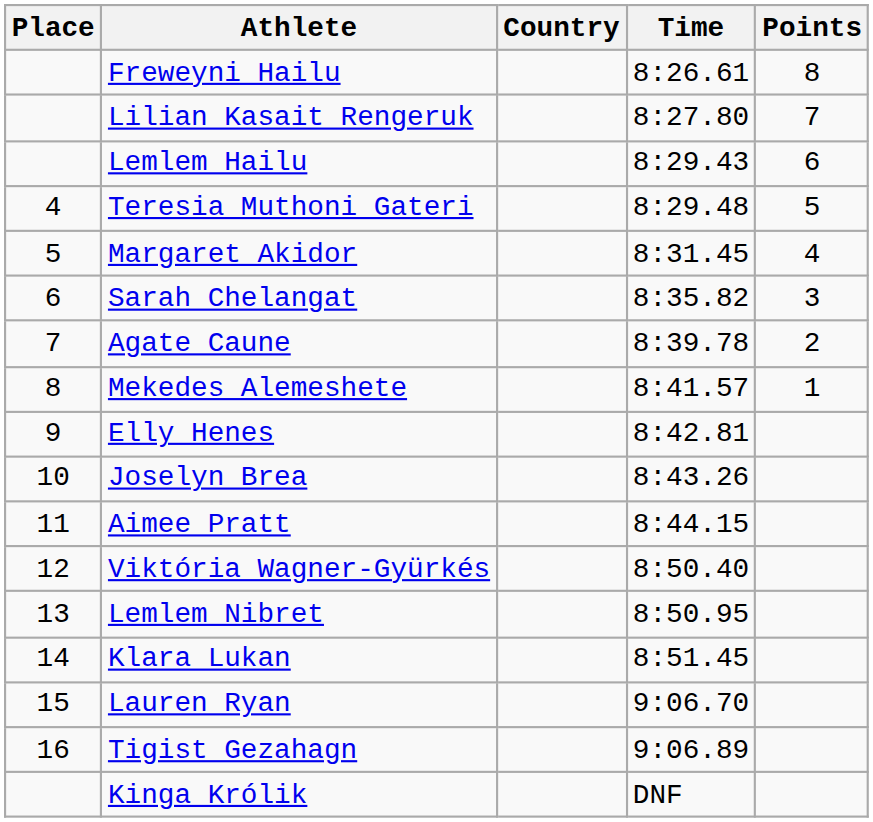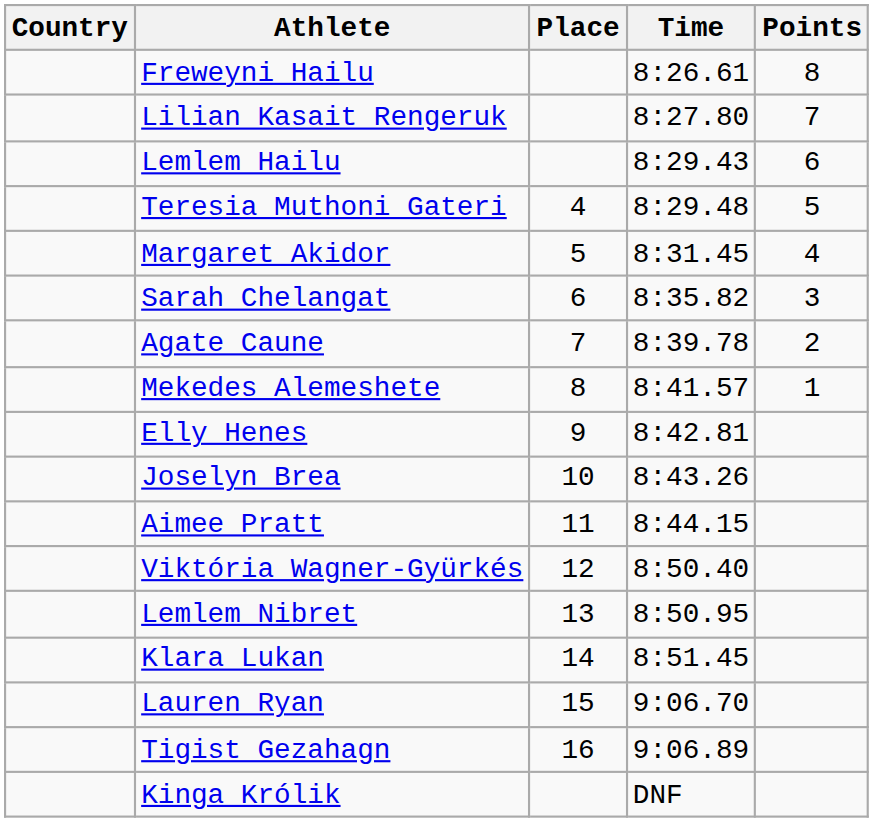 <table class="wikitable">
 <tr>
+<th>Country</th>
+<th>Athlete</th>
 <th>Place</th>
-<th>Athlete</th>
-<th>Country</th>
 <th>Time</th>
 <th>Points</th>
 </tr>
 <tr>
+<td></td>
+<td><a href='#'>Freweyni Hailu</a></td>
 <td align=center></td>
-<td><a href='#'>Freweyni Hailu</a></td>
-<td></td>
 <td>8:26.61</td>
 <td align=center>8</td>
 </tr>
 <tr>
+<td></td>
+<td><a href='#'>Lilian Kasait Rengeruk</a></td>
 <td align=center></td>
-<td><a href='#'>Lilian Kasait Rengeruk</a></td>
-<td></td>
 <td>8:27.80</td>
 <td align=center>7</td>
 </tr>
 <tr>
+<td></td>
+<td><a href='#'>Lemlem Hailu</a></td>
 <td align=center></td>
-<td><a href='#'>Lemlem Hailu</a></td>
-<td></td>
 <td>8:29.43</td>
 <td align=center>6</td>
 </tr>
 <tr>
+<td></td>
+<td><a href='#'>Teresia Muthoni Gateri</a></td>
 <td align=center>4</td>
-<td><a href='#'>Teresia Muthoni Gateri</a></td>
-<td></td>
 <td>8:29.48</td>
 <td align=center>5</td>
 </tr>
 <tr>
+<td></td>
+<td><a href='#'>Margaret Akidor</a></td>
 <td align=center>5</td>
-<td><a href='#'>Margaret Akidor</a></td>
-<td></td>
 <td>8:31.45</td>
 <td align=center>4</td>
 </tr>
 <tr>
+<td></td>
+<td><a href='#'>Sarah Chelangat</a></td>
 <td align=center>6</td>
-<td><a href='#'>Sarah Chelangat</a></td>
-<td></td>
 <td>8:35.82</td>
 <td align=center>3</td>
 </tr>
 <tr>
+<td></td>
+<td><a href='#'>Agate Caune</a></td>
 <td align=center>7</td>
-<td><a href='#'>Agate Caune</a></td>
-<td></td>
 <td>8:39.78</td>
 <td align=center>2</td>
 </tr>
 <tr>
+<td></td>
+<td><a href='#'>Mekedes Alemeshete</a></td>
 <td align=center>8</td>
-<td><a href='#'>Mekedes Alemeshete</a></td>
-<td></td>
 <td>8:41.57</td>
 <td align=center>1</td>
 </tr>
 <tr>
+<td></td>
+<td><a href='#'>Elly Henes</a></td>
 <td align=center>9</td>
-<td><a href='#'>Elly Henes</a></td>
-<td></td>
 <td>8:42.81</td>
 <td align=center></td>
 </tr>
 <tr>
+<td></td>
+<td><a href='#'>Joselyn Brea</a></td>
 <td align=center>10</td>
-<td><a href='#'>Joselyn Brea</a></td>
-<td></td>
 <td>8:43.26</td>
 <td align=center></td>
 </tr>
 <tr>
+<td></td>
+<td><a href='#'>Aimee Pratt</a></td>
 <td align=center>11</td>
-<td><a href='#'>Aimee Pratt</a></td>
-<td></td>
 <td>8:44.15</td>
 <td align=center></td>
 </tr>
 <tr>
+<td></td>
+<td><a href='#'>Viktória Wagner-Gyürkés</a></td>
 <td align=center>12</td>
-<td><a href='#'>Viktória Wagner-Gyürkés</a></td>
-<td></td>
 <td>8:50.40</td>
 <td align=center></td>
 </tr>
 <tr>
+<td></td>
+<td><a href='#'>Lemlem Nibret</a></td>
 <td align=center>13</td>
-<td><a href='#'>Lemlem Nibret</a></td>
-<td></td>
 <td>8:50.95</td>
 <td align=center></td>
 </tr>
 <tr>
+<td></td>
+<td><a href='#'>Klara Lukan</a></td>
 <td align=center>14</td>
-<td><a href='#'>Klara Lukan</a></td>
-<td></td>
 <td>8:51.45</td>
 <td align=center></td>
 </tr>
 <tr>
+<td></td>
+<td><a href='#'>Lauren Ryan</a></td>
 <td align=center>15</td>
-<td><a href='#'>Lauren Ryan</a></td>
-<td></td>
 <td>9:06.70</td>
 <td align=center></td>
 </tr>
 <tr>
+<td></td>
+<td><a href='#'>Tigist Gezahagn</a></td>
 <td align=center>16</td>
-<td><a href='#'>Tigist Gezahagn</a></td>
-<td></td>
 <td>9:06.89</td>
 <td align=center></td>
 </tr>
 <tr>
+<td></td>
+<td><a href='#'>Kinga Królik</a></td>
 <td align=center></td>
-<td><a href='#'>Kinga Królik</a></td>
-<td></td>
 <td>DNF</td>
 <td align=center></td>
 </tr>
 </table>
